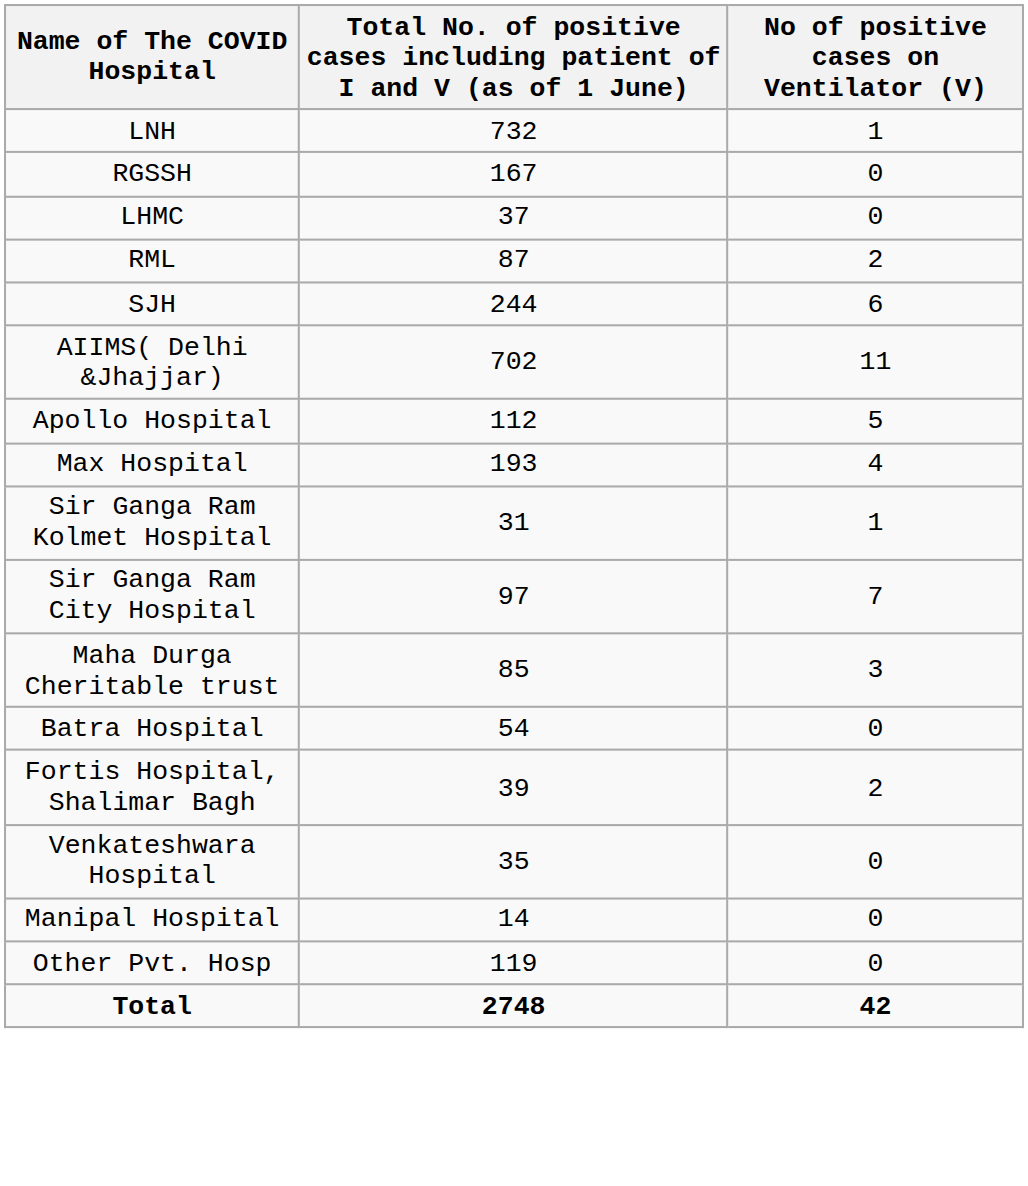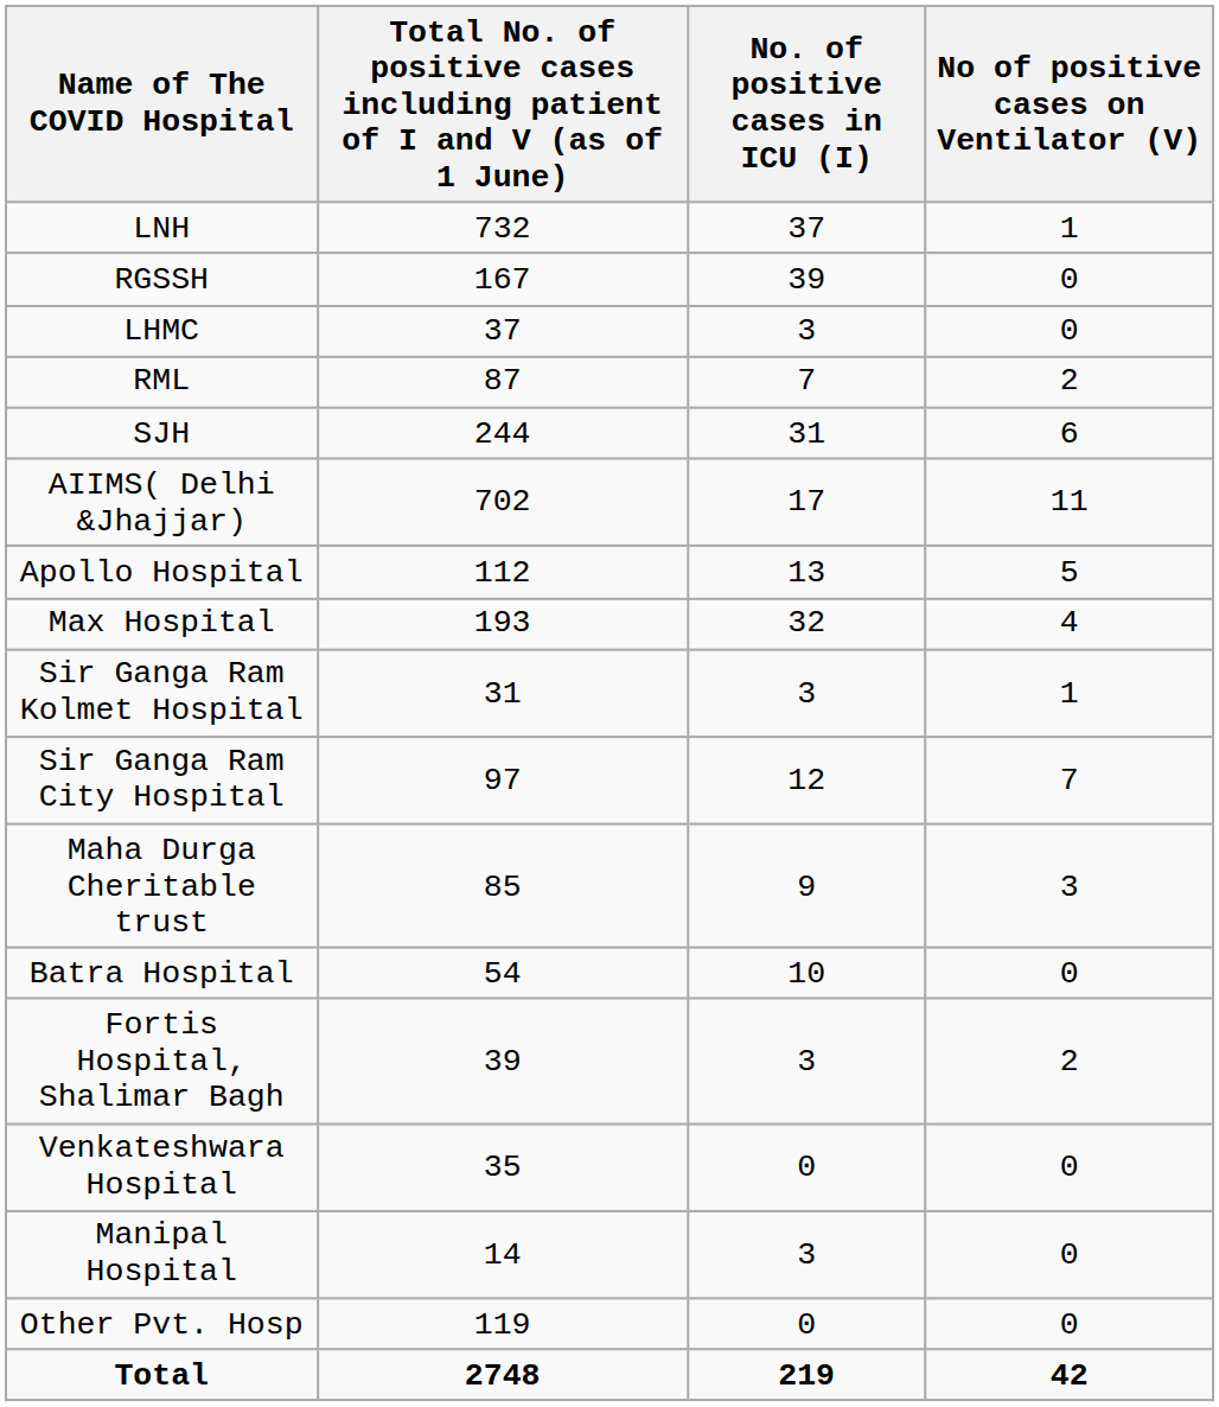 <table class="wikitable" style="text-align: center; width: 500px; height: 200px;">
 <tr>
 <th>Name of The COVID Hospital</th>
 <th>Total No. of positive cases including patient of <strong>I</strong> and <strong>V</strong> (as of 1 June)</th>
+<th>No. of positive cases in ICU (<strong>I</strong>)</th>
 <th>No of positive cases on Ventilator (<strong>V</strong>)</th>
 </tr>
 <tr>
 <td>LNH</td>
 <td>732</td>
+<td>37</td>
 <td>1</td>
 </tr>
 <tr>
 <td>RGSSH</td>
 <td>167</td>
+<td>39</td>
 <td>0</td>
 </tr>
 <tr>
 <td>LHMC</td>
 <td>37</td>
+<td>3</td>
 <td>0</td>
 </tr>
 <tr>
 <td>RML</td>
 <td>87</td>
+<td>7</td>
 <td>2</td>
 </tr>
 <tr>
 <td>SJH</td>
 <td>244</td>
+<td>31</td>
 <td>6</td>
 </tr>
 <tr>
 <td>AIIMS( Delhi &Jhajjar)</td>
 <td>702</td>
+<td>17</td>
 <td>11</td>
 </tr>
 <tr>
 <td>Apollo Hospital</td>
 <td>112</td>
+<td>13</td>
 <td>5</td>
 </tr>
 <tr>
 <td>Max Hospital</td>
 <td>193</td>
+<td>32</td>
 <td>4</td>
 </tr>
 <tr>
 <td>Sir Ganga Ram Kolmet Hospital</td>
 <td>31</td>
+<td>3</td>
 <td>1</td>
 </tr>
 <tr>
 <td>Sir Ganga Ram City Hospital</td>
 <td>97</td>
+<td>12</td>
 <td>7</td>
 </tr>
 <tr>
 <td>Maha Durga Cheritable trust</td>
 <td>85</td>
+<td>9</td>
 <td>3</td>
 </tr>
 <tr>
 <td>Batra Hospital</td>
 <td>54</td>
+<td>10</td>
 <td>0</td>
 </tr>
 <tr>
 <td>Fortis Hospital, Shalimar Bagh</td>
 <td>39</td>
+<td>3</td>
 <td>2</td>
 </tr>
 <tr>
 <td>Venkateshwara Hospital</td>
 <td>35</td>
 <td>0</td>
+<td>0</td>
 </tr>
 <tr>
 <td>Manipal Hospital</td>
 <td>14</td>
+<td>3</td>
 <td>0</td>
 </tr>
 <tr>
 <td>Other Pvt. Hosp</td>
 <td>119</td>
 <td>0</td>
+<td>0</td>
 </tr>
 <tr>
 <td><strong>Total</strong></td>
 <td><strong>2748</strong></td>
+<td><strong>219</strong></td>
 <td><strong>42</strong></td>
 </tr>
 </table>
